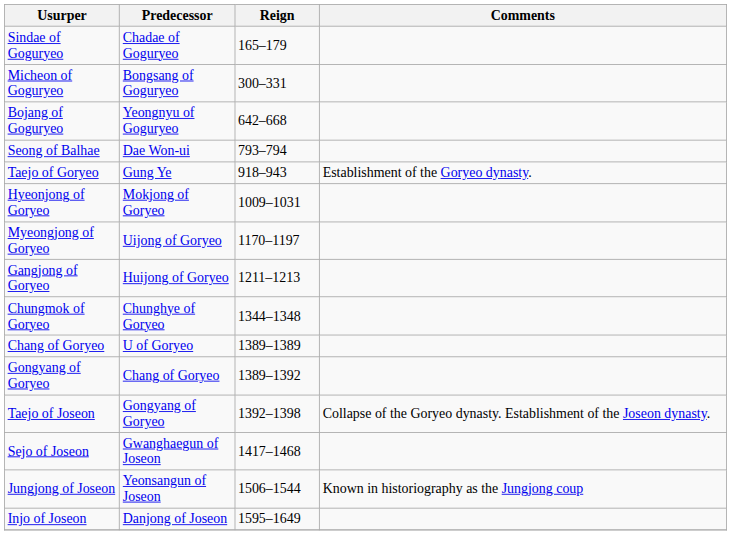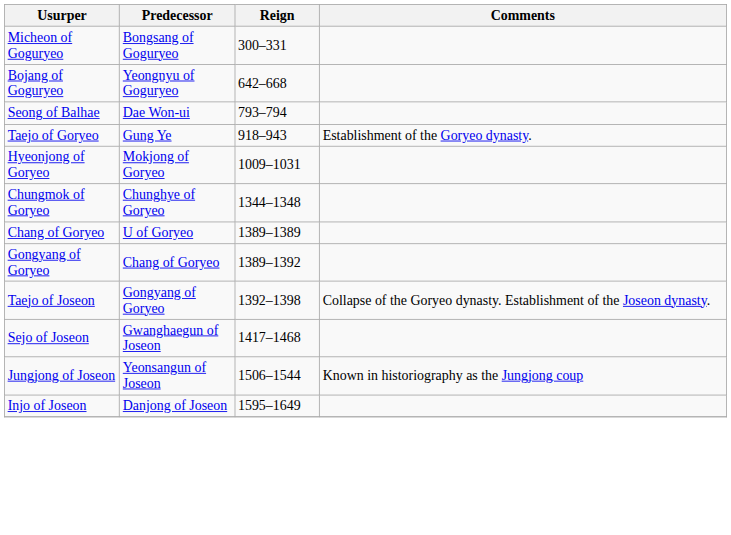 <table class="wikitable">
 <tr>
 <th width="125">Usurper</th>
 <th width="125">Predecessor</th>
 <th width="90">Reign</th>
 <th width="460">Comments</th>
-</tr>
-<tr>
-<td><a href='#'>Sindae of Goguryeo</a></td>
-<td><a href='#'>Chadae of Goguryeo</a></td>
-<td>165–179</td>
-<td></td>
 </tr>
 <tr>
 <td><a href='#'>Micheon of Goguryeo</a></td>
 <td><a href='#'>Bongsang of Goguryeo</a></td>
 <td>300–331</td>
 <td></td>
 </tr>
 <tr>
 <td><a href='#'>Bojang of Goguryeo</a></td>
 <td><a href='#'>Yeongnyu of Goguryeo</a></td>
 <td>642–668</td>
 <td></td>
 </tr>
 <tr>
 <td><a href='#'>Seong of Balhae</a></td>
 <td><a href='#'>Dae Won-ui</a></td>
 <td>793–794</td>
 <td></td>
 </tr>
 <tr>
 <td><a href='#'>Taejo of Goryeo</a></td>
 <td><a href='#'>Gung Ye</a></td>
 <td>918–943</td>
 <td>Establishment of the <a href='#'>Goryeo dynasty</a>.</td>
 </tr>
 <tr>
 <td><a href='#'>Hyeonjong of Goryeo</a></td>
 <td><a href='#'>Mokjong of Goryeo</a></td>
 <td>1009–1031</td>
-<td></td>
-</tr>
-<tr>
-<td><a href='#'>Myeongjong of Goryeo</a></td>
-<td><a href='#'>Uijong of Goryeo</a></td>
-<td>1170–1197</td>
-<td></td>
-</tr>
-<tr>
-<td><a href='#'>Gangjong of Goryeo</a></td>
-<td><a href='#'>Huijong of Goryeo</a></td>
-<td>1211–1213</td>
 <td></td>
 </tr>
 <tr>
 <td><a href='#'>Chungmok of Goryeo</a></td>
 <td><a href='#'>Chunghye of Goryeo</a></td>
 <td>1344–1348</td>
 <td></td>
 </tr>
 <tr>
 <td><a href='#'>Chang of Goryeo</a></td>
 <td><a href='#'>U of Goryeo</a></td>
 <td>1389–1389</td>
 <td></td>
 </tr>
 <tr>
 <td><a href='#'>Gongyang of Goryeo</a></td>
 <td><a href='#'>Chang of Goryeo</a></td>
 <td>1389–1392</td>
 <td></td>
 </tr>
 <tr>
 <td><a href='#'>Taejo of Joseon</a></td>
 <td><a href='#'>Gongyang of Goryeo</a></td>
 <td>1392–1398</td>
 <td>Collapse of the Goryeo dynasty. Establishment of the <a href='#'>Joseon dynasty</a>.</td>
 </tr>
 <tr>
 <td><a href='#'>Sejo of Joseon</a></td>
 <td><a href='#'>Gwanghaegun of Joseon</a></td>
 <td>1417–1468</td>
 <td></td>
 </tr>
 <tr>
 <td><a href='#'>Jungjong of Joseon</a></td>
 <td><a href='#'>Yeonsangun of Joseon</a></td>
 <td>1506–1544</td>
 <td>Known in historiography as the <a href='#'>Jungjong coup</a></td>
 </tr>
 <tr>
 <td><a href='#'>Injo of Joseon</a></td>
 <td><a href='#'>Danjong of Joseon</a></td>
 <td>1595–1649</td>
 <td></td>
 </tr>
 <tr>
 </tr>
 </table>
